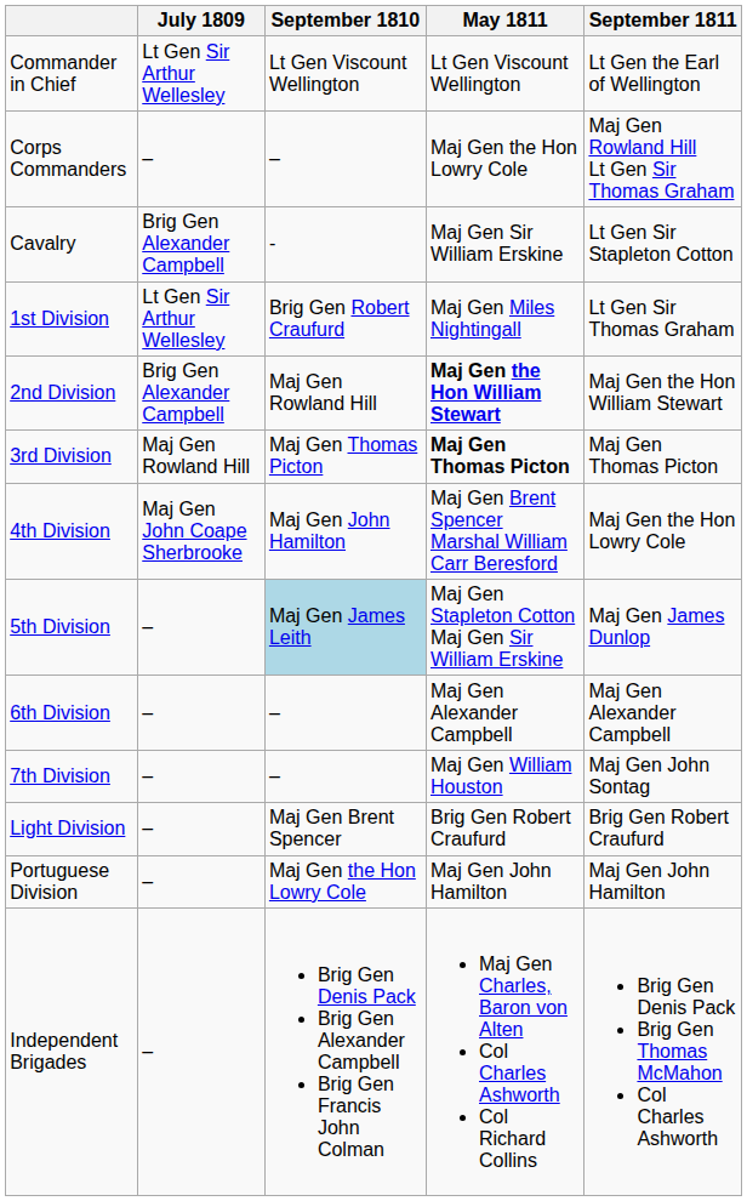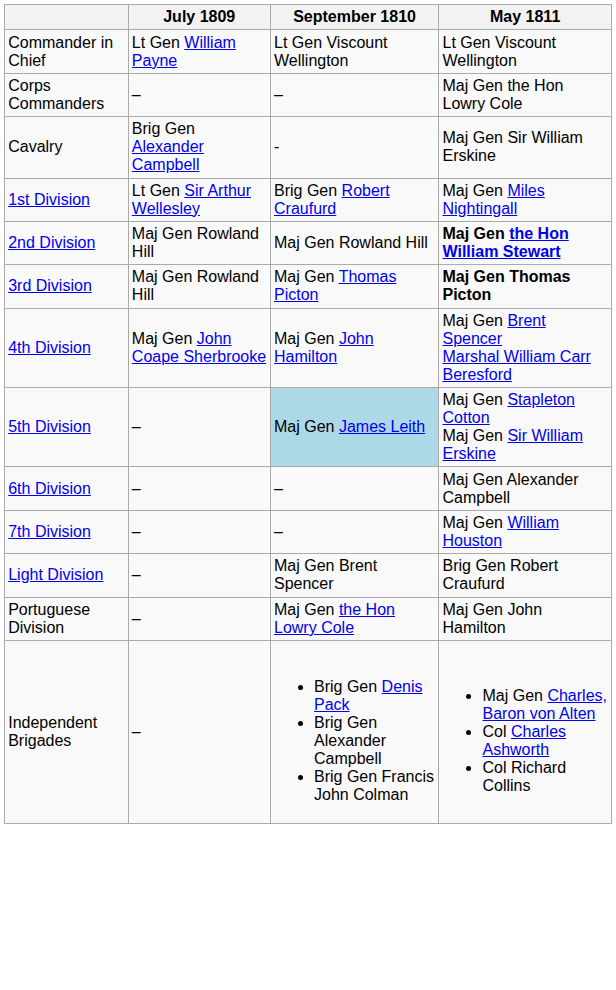 <table class="wikitable" border="1">
 <tr>
 <th></th>
 <th>July 1809</th>
 <th>September 1810</th>
 <th>May 1811</th>
-<th>September 1811</th>
 </tr>
 <tr>
 <td>Commander in Chief</td>
-<td>Lt Gen <a href='#'>Sir Arthur Wellesley</a></td>
+<td>Lt Gen <a href='#'>William Payne</a></td>
 <td>Lt Gen Viscount Wellington</td>
 <td>Lt Gen Viscount Wellington</td>
-<td>Lt Gen the Earl of Wellington</td>
 </tr>
 <tr>
 <td>Corps Commanders</td>
 <td>–</td>
 <td>–</td>
 <td>Maj Gen the Hon Lowry Cole</td>
-<td>Maj Gen <a href='#'>Rowland Hill</a><br>Lt Gen <a href='#'>Sir Thomas Graham</a></td>
 </tr>
 <tr>
 <td>Cavalry</td>
 <td>Brig Gen <a href='#'>Alexander Campbell</a></td>
 <td>-</td>
 <td>Maj Gen Sir William Erskine</td>
-<td>Lt Gen Sir Stapleton Cotton</td>
 </tr>
 <tr>
 <td><a href='#'>1st Division</a></td>
 <td>Lt Gen <a href='#'>Sir Arthur Wellesley</a></td>
 <td>Brig Gen <a href='#'>Robert Craufurd</a></td>
 <td>Maj Gen <a href='#'>Miles Nightingall</a></td>
-<td>Lt Gen Sir Thomas Graham</td>
 </tr>
 <tr>
 <td><a href='#'>2nd Division</a></td>
-<td>Brig Gen <a href='#'>Alexander Campbell</a></td>
+<td>Maj Gen Rowland Hill</td>
 <td>Maj Gen Rowland Hill</td>
 <td><strong>Maj Gen <a href='#'>the Hon William Stewart</a></strong></td>
-<td>Maj Gen the Hon William Stewart</td>
 </tr>
 <tr>
 <td><a href='#'>3rd Division</a></td>
 <td>Maj Gen Rowland Hill</td>
 <td>Maj Gen <a href='#'>Thomas Picton</a></td>
 <td><strong>Maj Gen Thomas Picton</strong></td>
-<td>Maj Gen Thomas Picton</td>
 </tr>
 <tr>
 <td><a href='#'>4th Division</a></td>
 <td>Maj Gen <a href='#'>John Coape Sherbrooke</a></td>
 <td>Maj Gen <a href='#'>John Hamilton</a></td>
 <td>Maj Gen <a href='#'>Brent Spencer</a><br><a href='#'>Marshal William Carr Beresford</a></td>
-<td>Maj Gen the Hon Lowry Cole</td>
 </tr>
 <tr>
 <td><a href='#'>5th Division</a></td>
 <td>–</td>
 <td style="background: lightblue;">Maj Gen <a href='#'>James Leith</a></td>
 <td>Maj Gen <a href='#'>Stapleton Cotton</a><br>Maj Gen <a href='#'>Sir William Erskine</a></td>
-<td>Maj Gen <a href='#'>James Dunlop</a></td>
 </tr>
 <tr>
 <td><a href='#'>6th Division</a></td>
 <td>–</td>
 <td>–</td>
-<td>Maj Gen Alexander Campbell</td>
 <td>Maj Gen Alexander Campbell</td>
 </tr>
 <tr>
 <td><a href='#'>7th Division</a></td>
 <td>–</td>
 <td>–</td>
 <td>Maj Gen <a href='#'>William Houston</a></td>
-<td>Maj Gen John Sontag</td>
 </tr>
 <tr>
 <td><a href='#'>Light Division</a></td>
 <td>–</td>
 <td>Maj Gen Brent Spencer</td>
-<td>Brig Gen Robert Craufurd</td>
 <td>Brig Gen Robert Craufurd</td>
 </tr>
 <tr>
 <td>Portuguese Division</td>
 <td>–</td>
 <td>Maj Gen <a href='#'>the Hon Lowry Cole</a></td>
 <td>Maj Gen John Hamilton</td>
-<td>Maj Gen John Hamilton</td>
 </tr>
 <tr>
 <td>Independent Brigades</td>
 <td>–</td>
 <td><br><ul><li>Brig Gen <a href='#'>Denis Pack</a></li><li>Brig Gen Alexander Campbell</li><li>Brig Gen Francis John Colman</li></ul></td>
 <td><br><ul><li>Maj Gen <a href='#'>Charles, Baron von Alten</a></li><li>Col <a href='#'>Charles Ashworth</a></li><li>Col Richard Collins</li></ul></td>
-<td><br><ul><li>Brig Gen Denis Pack</li><li>Brig Gen <a href='#'>Thomas McMahon</a></li><li>Col Charles Ashworth</li></ul></td>
 </tr>
 </table>
